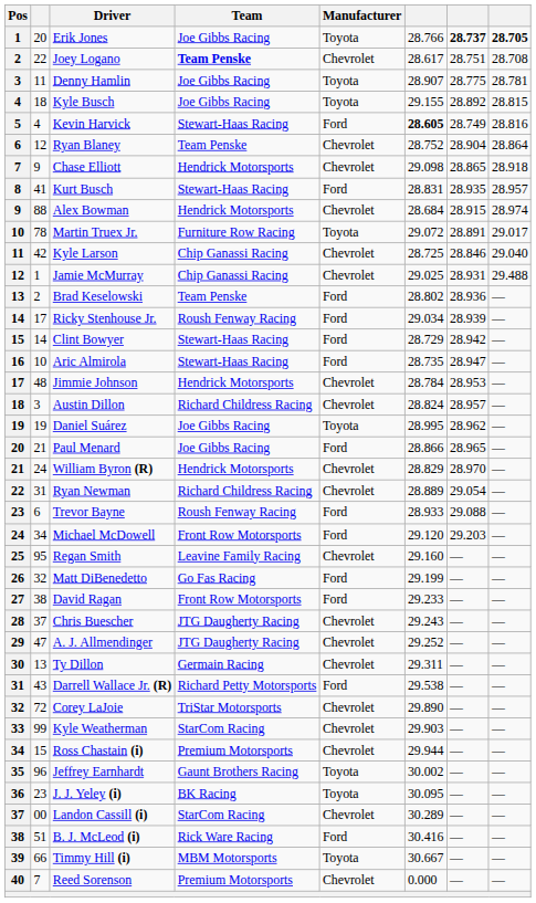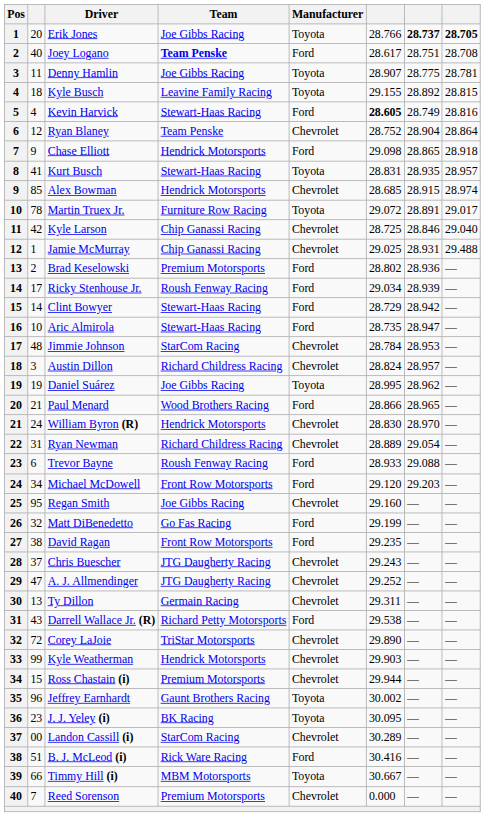 <table class="wikitable" style="font-size:95%">
 <tr>
 <th>Pos</th>
 <th></th>
 <th>Driver</th>
 <th>Team</th>
 <th>Manufacturer</th>
 <th></th>
 <th></th>
 <th></th>
 </tr>
 <tr>
 <th>1</th>
 <td>20</td>
 <td><a href='#'>Erik Jones</a></td>
 <td><a href='#'>Joe Gibbs Racing</a></td>
 <td>Toyota</td>
 <td>28.766</td>
 <td><strong>28.737</strong></td>
 <td><strong>28.705</strong></td>
 </tr>
 <tr>
 <th>2</th>
-<td>22</td>
+<td>40</td>
 <td><a href='#'>Joey Logano</a></td>
 <td><strong><a href='#'>Team Penske</a></strong></td>
-<td>Chevrolet</td>
+<td>Ford</td>
 <td>28.617</td>
 <td>28.751</td>
 <td>28.708</td>
 </tr>
 <tr>
 <th>3</th>
 <td>11</td>
 <td><a href='#'>Denny Hamlin</a></td>
 <td><a href='#'>Joe Gibbs Racing</a></td>
 <td>Toyota</td>
 <td>28.907</td>
 <td>28.775</td>
 <td>28.781</td>
 </tr>
 <tr>
 <th>4</th>
 <td>18</td>
 <td><a href='#'>Kyle Busch</a></td>
-<td><a href='#'>Joe Gibbs Racing</a></td>
+<td><a href='#'>Leavine Family Racing</a></td>
 <td>Toyota</td>
 <td>29.155</td>
 <td>28.892</td>
 <td>28.815</td>
 </tr>
 <tr>
 <th>5</th>
 <td>4</td>
 <td><a href='#'>Kevin Harvick</a></td>
 <td><a href='#'>Stewart-Haas Racing</a></td>
 <td>Ford</td>
 <td><strong>28.605</strong></td>
 <td>28.749</td>
 <td>28.816</td>
 </tr>
 <tr>
 <th>6</th>
 <td>12</td>
 <td><a href='#'>Ryan Blaney</a></td>
 <td><a href='#'>Team Penske</a></td>
 <td>Chevrolet</td>
 <td>28.752</td>
 <td>28.904</td>
 <td>28.864</td>
 </tr>
 <tr>
 <th>7</th>
 <td>9</td>
 <td><a href='#'>Chase Elliott</a></td>
 <td><a href='#'>Hendrick Motorsports</a></td>
-<td>Chevrolet</td>
+<td>Ford</td>
 <td>29.098</td>
 <td>28.865</td>
 <td>28.918</td>
 </tr>
 <tr>
 <th>8</th>
 <td>41</td>
 <td><a href='#'>Kurt Busch</a></td>
 <td><a href='#'>Stewart-Haas Racing</a></td>
-<td>Ford</td>
+<td>Toyota</td>
 <td>28.831</td>
 <td>28.935</td>
 <td>28.957</td>
 </tr>
 <tr>
 <th>9</th>
-<td>88</td>
+<td>85</td>
 <td><a href='#'>Alex Bowman</a></td>
 <td><a href='#'>Hendrick Motorsports</a></td>
 <td>Chevrolet</td>
-<td>28.684</td>
+<td>28.685</td>
 <td>28.915</td>
 <td>28.974</td>
 </tr>
 <tr>
 <th>10</th>
 <td>78</td>
 <td><a href='#'>Martin Truex Jr.</a></td>
 <td><a href='#'>Furniture Row Racing</a></td>
 <td>Toyota</td>
 <td>29.072</td>
 <td>28.891</td>
 <td>29.017</td>
 </tr>
 <tr>
 <th>11</th>
 <td>42</td>
 <td><a href='#'>Kyle Larson</a></td>
 <td><a href='#'>Chip Ganassi Racing</a></td>
 <td>Chevrolet</td>
 <td>28.725</td>
 <td>28.846</td>
 <td>29.040</td>
 </tr>
 <tr>
 <th>12</th>
 <td>1</td>
 <td><a href='#'>Jamie McMurray</a></td>
 <td><a href='#'>Chip Ganassi Racing</a></td>
 <td>Chevrolet</td>
 <td>29.025</td>
 <td>28.931</td>
 <td>29.488</td>
 </tr>
 <tr>
 <th>13</th>
 <td>2</td>
 <td><a href='#'>Brad Keselowski</a></td>
-<td><a href='#'>Team Penske</a></td>
+<td><a href='#'>Premium Motorsports</a></td>
 <td>Ford</td>
 <td>28.802</td>
 <td>28.936</td>
 <td>—</td>
 </tr>
 <tr>
 <th>14</th>
 <td>17</td>
 <td><a href='#'>Ricky Stenhouse Jr.</a></td>
 <td><a href='#'>Roush Fenway Racing</a></td>
 <td>Ford</td>
 <td>29.034</td>
 <td>28.939</td>
 <td>—</td>
 </tr>
 <tr>
 <th>15</th>
 <td>14</td>
 <td><a href='#'>Clint Bowyer</a></td>
 <td><a href='#'>Stewart-Haas Racing</a></td>
 <td>Ford</td>
 <td>28.729</td>
 <td>28.942</td>
 <td>—</td>
 </tr>
 <tr>
 <th>16</th>
 <td>10</td>
 <td><a href='#'>Aric Almirola</a></td>
 <td><a href='#'>Stewart-Haas Racing</a></td>
 <td>Ford</td>
 <td>28.735</td>
 <td>28.947</td>
 <td>—</td>
 </tr>
 <tr>
 <th>17</th>
 <td>48</td>
 <td><a href='#'>Jimmie Johnson</a></td>
-<td><a href='#'>Hendrick Motorsports</a></td>
+<td><a href='#'>StarCom Racing</a></td>
 <td>Chevrolet</td>
 <td>28.784</td>
 <td>28.953</td>
 <td>—</td>
 </tr>
 <tr>
 <th>18</th>
 <td>3</td>
 <td><a href='#'>Austin Dillon</a></td>
 <td><a href='#'>Richard Childress Racing</a></td>
 <td>Chevrolet</td>
 <td>28.824</td>
 <td>28.957</td>
 <td>—</td>
 </tr>
 <tr>
 <th>19</th>
 <td>19</td>
 <td><a href='#'>Daniel Suárez</a></td>
 <td><a href='#'>Joe Gibbs Racing</a></td>
 <td>Toyota</td>
 <td>28.995</td>
 <td>28.962</td>
 <td>—</td>
 </tr>
 <tr>
 <th>20</th>
 <td>21</td>
 <td><a href='#'>Paul Menard</a></td>
-<td><a href='#'>Joe Gibbs Racing</a></td>
+<td><a href='#'>Wood Brothers Racing</a></td>
 <td>Ford</td>
 <td>28.866</td>
 <td>28.965</td>
 <td>—</td>
 </tr>
 <tr>
 <th>21</th>
 <td>24</td>
 <td><a href='#'>William Byron</a> <strong>(R)</strong></td>
 <td><a href='#'>Hendrick Motorsports</a></td>
 <td>Chevrolet</td>
-<td>28.829</td>
+<td>28.830</td>
 <td>28.970</td>
 <td>—</td>
 </tr>
 <tr>
 <th>22</th>
 <td>31</td>
 <td><a href='#'>Ryan Newman</a></td>
 <td><a href='#'>Richard Childress Racing</a></td>
 <td>Chevrolet</td>
 <td>28.889</td>
 <td>29.054</td>
 <td>—</td>
 </tr>
 <tr>
 <th>23</th>
 <td>6</td>
 <td><a href='#'>Trevor Bayne</a></td>
 <td><a href='#'>Roush Fenway Racing</a></td>
 <td>Ford</td>
 <td>28.933</td>
 <td>29.088</td>
 <td>—</td>
 </tr>
 <tr>
 <th>24</th>
 <td>34</td>
 <td><a href='#'>Michael McDowell</a></td>
 <td><a href='#'>Front Row Motorsports</a></td>
 <td>Ford</td>
 <td>29.120</td>
 <td>29.203</td>
 <td>—</td>
 </tr>
 <tr>
 <th>25</th>
 <td>95</td>
 <td><a href='#'>Regan Smith</a></td>
-<td><a href='#'>Leavine Family Racing</a></td>
+<td><a href='#'>Joe Gibbs Racing</a></td>
 <td>Chevrolet</td>
 <td>29.160</td>
 <td>—</td>
 <td>—</td>
 </tr>
 <tr>
 <th>26</th>
 <td>32</td>
 <td><a href='#'>Matt DiBenedetto</a></td>
 <td><a href='#'>Go Fas Racing</a></td>
 <td>Ford</td>
 <td>29.199</td>
 <td>—</td>
 <td>—</td>
 </tr>
 <tr>
 <th>27</th>
 <td>38</td>
 <td><a href='#'>David Ragan</a></td>
 <td><a href='#'>Front Row Motorsports</a></td>
 <td>Ford</td>
-<td>29.233</td>
+<td>29.235</td>
 <td>—</td>
 <td>—</td>
 </tr>
 <tr>
 <th>28</th>
 <td>37</td>
 <td><a href='#'>Chris Buescher</a></td>
 <td><a href='#'>JTG Daugherty Racing</a></td>
 <td>Chevrolet</td>
 <td>29.243</td>
 <td>—</td>
 <td>—</td>
 </tr>
 <tr>
 <th>29</th>
 <td>47</td>
 <td><a href='#'>A. J. Allmendinger</a></td>
 <td><a href='#'>JTG Daugherty Racing</a></td>
 <td>Chevrolet</td>
 <td>29.252</td>
 <td>—</td>
 <td>—</td>
 </tr>
 <tr>
 <th>30</th>
 <td>13</td>
 <td><a href='#'>Ty Dillon</a></td>
 <td><a href='#'>Germain Racing</a></td>
 <td>Chevrolet</td>
 <td>29.311</td>
 <td>—</td>
 <td>—</td>
 </tr>
 <tr>
 <th>31</th>
 <td>43</td>
 <td><a href='#'>Darrell Wallace Jr.</a> <strong>(R)</strong></td>
 <td><a href='#'>Richard Petty Motorsports</a></td>
 <td>Ford</td>
 <td>29.538</td>
 <td>—</td>
 <td>—</td>
 </tr>
 <tr>
 <th>32</th>
 <td>72</td>
 <td><a href='#'>Corey LaJoie</a></td>
 <td><a href='#'>TriStar Motorsports</a></td>
 <td>Chevrolet</td>
 <td>29.890</td>
 <td>—</td>
 <td>—</td>
 </tr>
 <tr>
 <th>33</th>
 <td>99</td>
 <td><a href='#'>Kyle Weatherman</a></td>
-<td><a href='#'>StarCom Racing</a></td>
+<td><a href='#'>Hendrick Motorsports</a></td>
 <td>Chevrolet</td>
 <td>29.903</td>
 <td>—</td>
 <td>—</td>
 </tr>
 <tr>
 <th>34</th>
 <td>15</td>
 <td><a href='#'>Ross Chastain</a> <strong>(i)</strong></td>
 <td><a href='#'>Premium Motorsports</a></td>
 <td>Chevrolet</td>
 <td>29.944</td>
 <td>—</td>
 <td>—</td>
 </tr>
 <tr>
 <th>35</th>
 <td>96</td>
 <td><a href='#'>Jeffrey Earnhardt</a></td>
 <td><a href='#'>Gaunt Brothers Racing</a></td>
 <td>Toyota</td>
 <td>30.002</td>
 <td>—</td>
 <td>—</td>
 </tr>
 <tr>
 <th>36</th>
 <td>23</td>
 <td><a href='#'>J. J. Yeley</a> <strong>(i)</strong></td>
 <td><a href='#'>BK Racing</a></td>
 <td>Toyota</td>
 <td>30.095</td>
 <td>—</td>
 <td>—</td>
 </tr>
 <tr>
 <th>37</th>
 <td>00</td>
 <td><a href='#'>Landon Cassill</a> <strong>(i)</strong></td>
 <td><a href='#'>StarCom Racing</a></td>
 <td>Chevrolet</td>
 <td>30.289</td>
 <td>—</td>
 <td>—</td>
 </tr>
 <tr>
 <th>38</th>
 <td>51</td>
 <td><a href='#'>B. J. McLeod</a> <strong>(i)</strong></td>
 <td><a href='#'>Rick Ware Racing</a></td>
 <td>Ford</td>
 <td>30.416</td>
 <td>—</td>
 <td>—</td>
 </tr>
 <tr>
 <th>39</th>
 <td>66</td>
 <td><a href='#'>Timmy Hill</a> <strong>(i)</strong></td>
 <td><a href='#'>MBM Motorsports</a></td>
 <td>Toyota</td>
 <td>30.667</td>
 <td>—</td>
 <td>—</td>
 </tr>
 <tr>
 <th>40</th>
 <td>7</td>
 <td><a href='#'>Reed Sorenson</a></td>
 <td><a href='#'>Premium Motorsports</a></td>
 <td>Chevrolet</td>
 <td>0.000</td>
 <td>—</td>
 <td>—</td>
 </tr>
 <tr>
 <th colspan="8"></th>
 </tr>
 </table>
